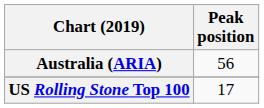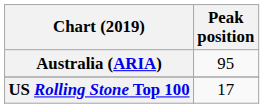 <table class="wikitable plainrowheaders sortable" style="text-align:center;">
 <tr>
 <th scope="col">Chart (2019)</th>
 <th scope="col">Peak<br>position</th>
 </tr>
 <tr>
 <th scope="row">Australia (<a href='#'>ARIA</a>)</th>
-<td>56</td>
+<td>95</td>
 </tr>
 <tr>
 </tr>
 <tr>
 </tr>
 <tr>
 </tr>
 <tr>
 </tr>
 <tr>
 <th scope="row">US <a href='#'><em>Rolling Stone</em> Top 100</a></th>
 <td>17</td>
 </tr>
 </table>
